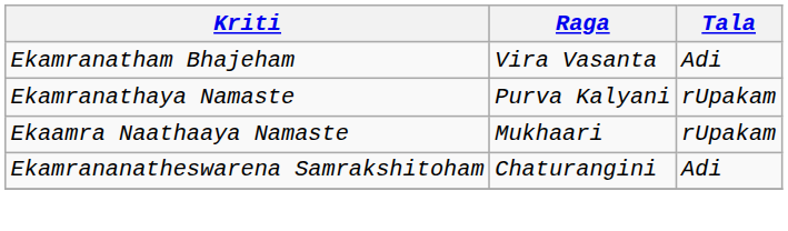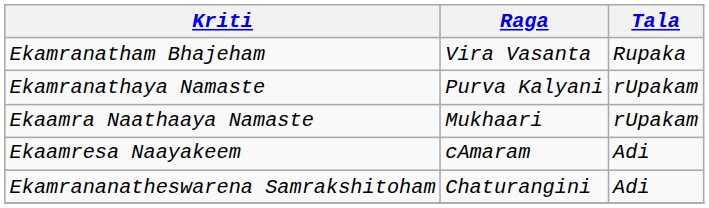 <table class="wikitable">
 <tr>
 <th><em><a href='#'>Kriti</a></em></th>
 <th><em><a href='#'>Raga</a></em></th>
 <th><em><a href='#'>Tala</a></em></th>
 </tr>
 <tr>
 <td><em>Ekamranatham Bhajeham</em></td>
 <td><em>Vira Vasanta</em></td>
-<td><em>Adi</em></td>
+<td><em>Rupaka</em></td>
 </tr>
 <tr>
 <td><em>Ekamranathaya Namaste</em></td>
 <td><em>Purva Kalyani</em></td>
 <td><em>rUpakam</em></td>
 </tr>
 <tr>
 <td><em>Ekaamra Naathaaya Namaste</em></td>
 <td><em>Mukhaari</em></td>
 <td><em>rUpakam</em></td>
 </tr>
 <tr>
+<td><em>Ekaamresa Naayakeem</em></td>
+<td><em>cAmaram</em></td>
+<td><em>Adi</em></td>
+</tr>
+<tr>
 <td><em>Ekamrananatheswarena Samrakshitoham</em></td>
 <td><em>Chaturangini</em></td>
 <td><em>Adi</em></td>
 </tr>
 <tr>
 </tr>
 </table>
